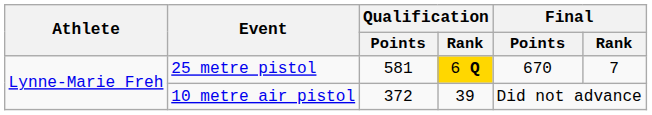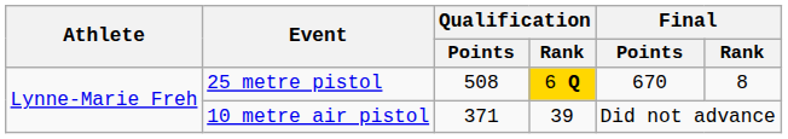 <table class="wikitable" style="font-size:90%">
 <tr>
 <th rowspan="2">Athlete</th>
 <th rowspan="2">Event</th>
 <th colspan=2>Qualification</th>
 <th colspan=2>Final</th>
 </tr>
 <tr style="font-size:95%">
 <th>Points</th>
 <th>Rank</th>
 <th>Points</th>
 <th>Rank</th>
 </tr>
 <tr align=center>
 <td align=left rowspan=2><a href='#'>Lynne-Marie Freh</a></td>
 <td align=left><a href='#'>25 metre pistol</a></td>
-<td>581</td>
+<td>508</td>
 <td style="background: gold;">6 <strong>Q</strong></td>
 <td>670</td>
-<td>7</td>
+<td>8</td>
 </tr>
 <tr align=center>
 <td align=left><a href='#'>10 metre air pistol</a></td>
-<td>372</td>
+<td>371</td>
 <td>39</td>
 <td colspan=2>Did not advance</td>
 </tr>
 </table>
